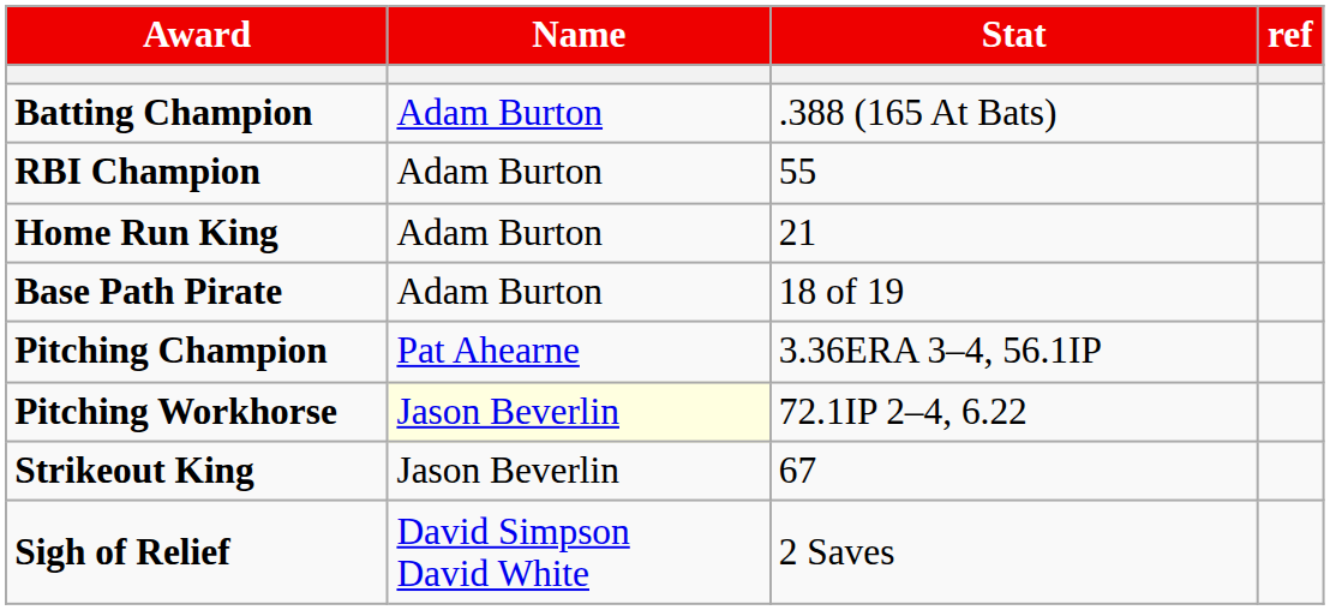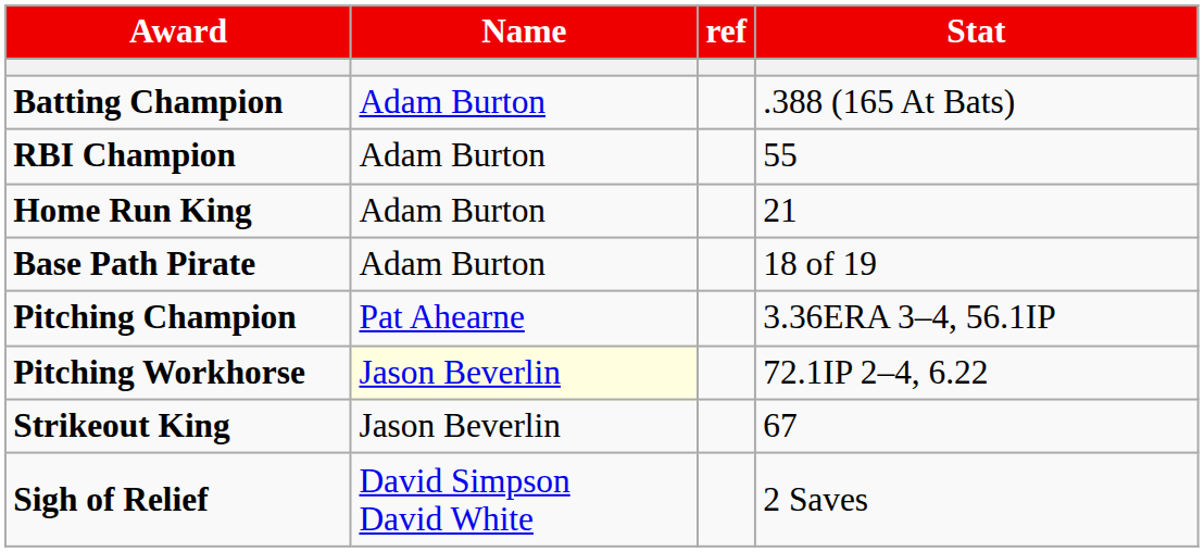 <table class="wikitable">
 <tr>
 <th style="background:#EE0000; color:white;">Award</th>
 <th style="background:#EE0000; color:white;">Name</th>
+<th style="background:#EE0000; color:white;">ref</th>
 <th style="background:#EE0000; color:white;">Stat</th>
-<th style="background:#EE0000; color:white;">ref</th>
 </tr>
 <tr>
 <th width=155></th>
 <th width=155></th>
+<th width=20></th>
 <th width=200></th>
-<th width=20></th>
 </tr>
 <tr>
 <td><strong>Batting Champion</strong></td>
 <td><a href='#'>Adam Burton</a></td>
+<td></td>
 <td>.388 (165 At Bats)</td>
-<td></td>
 </tr>
 <tr>
 <td><strong>RBI Champion</strong></td>
 <td>Adam Burton</td>
+<td></td>
 <td>55</td>
-<td></td>
 </tr>
 <tr>
 <td><strong>Home Run King</strong></td>
 <td>Adam Burton</td>
+<td></td>
 <td>21</td>
-<td></td>
 </tr>
 <tr>
 <td><strong>Base Path Pirate</strong></td>
 <td>Adam Burton</td>
+<td></td>
 <td>18 of 19</td>
-<td></td>
 </tr>
 <tr>
 <td><strong>Pitching Champion</strong></td>
 <td><a href='#'>Pat Ahearne</a></td>
+<td></td>
 <td>3.36ERA 3–4, 56.1IP</td>
-<td></td>
 </tr>
 <tr>
 <td><strong>Pitching Workhorse</strong></td>
 <td style="background: lightyellow;"><a href='#'>Jason Beverlin</a></td>
+<td></td>
 <td>72.1IP   2–4, 6.22</td>
-<td></td>
 </tr>
 <tr>
 <td><strong>Strikeout King</strong></td>
 <td>Jason Beverlin</td>
+<td></td>
 <td>67</td>
-<td></td>
 </tr>
 <tr>
 <td><strong>Sigh of Relief</strong></td>
 <td><a href='#'>David Simpson</a><br><a href='#'>David White</a></td>
+<td></td>
 <td>2 Saves</td>
-<td></td>
 </tr>
 </table>
